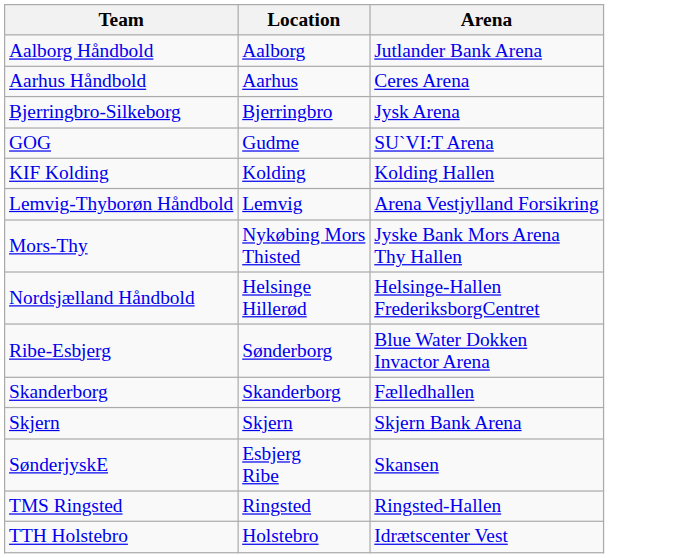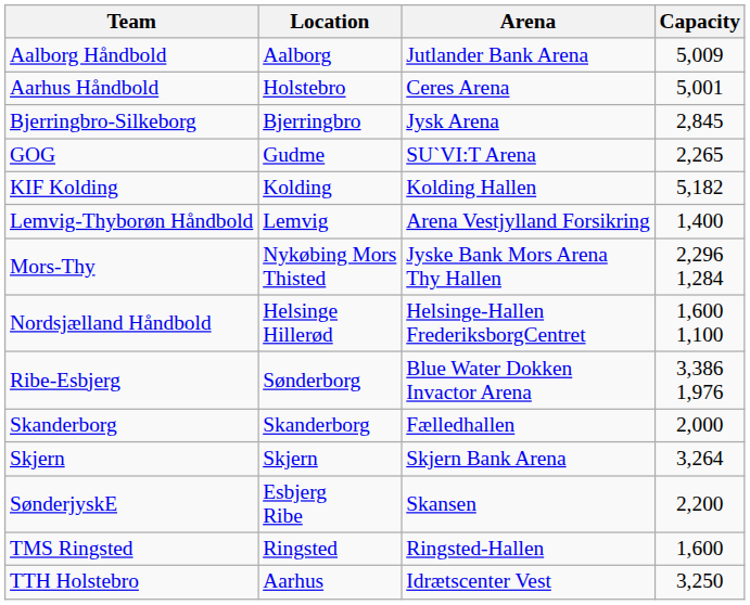 <table class="wikitable sortable" style="text-align: left;">
 <tr>
 <th>Team</th>
 <th>Location</th>
 <th>Arena</th>
+<th>Capacity</th>
 </tr>
 <tr>
 <td><a href='#'>Aalborg Håndbold</a></td>
 <td><a href='#'>Aalborg</a></td>
 <td><a href='#'>Jutlander Bank Arena</a></td>
+<td align="center">5,009</td>
 </tr>
 <tr>
 <td><a href='#'>Aarhus Håndbold</a></td>
-<td><a href='#'>Aarhus</a></td>
+<td><a href='#'>Holstebro</a></td>
 <td><a href='#'>Ceres Arena</a></td>
+<td align="center">5,001</td>
 </tr>
 <tr>
 <td><a href='#'>Bjerringbro-Silkeborg</a></td>
 <td><a href='#'>Bjerringbro</a></td>
 <td><a href='#'>Jysk Arena</a></td>
+<td align="center">2,845</td>
 </tr>
 <tr>
 <td><a href='#'>GOG</a></td>
 <td><a href='#'>Gudme</a></td>
 <td><a href='#'>SU`VI:T Arena</a></td>
+<td align="center">2,265</td>
 </tr>
 <tr>
 <td><a href='#'>KIF Kolding</a></td>
 <td><a href='#'>Kolding</a></td>
 <td><a href='#'>Kolding Hallen</a></td>
+<td align="center">5,182</td>
 </tr>
 <tr>
 <td><a href='#'>Lemvig-Thyborøn Håndbold</a></td>
 <td><a href='#'>Lemvig</a></td>
 <td><a href='#'>Arena Vestjylland Forsikring</a></td>
+<td align="center">1,400</td>
 </tr>
 <tr>
 <td><a href='#'>Mors-Thy</a></td>
 <td><a href='#'>Nykøbing Mors</a><br><a href='#'>Thisted</a></td>
 <td><a href='#'>Jyske Bank Mors Arena</a><br><a href='#'>Thy Hallen</a></td>
+<td align="center">2,296<br>1,284</td>
 </tr>
 <tr>
 <td><a href='#'>Nordsjælland Håndbold</a></td>
 <td><a href='#'>Helsinge</a><br><a href='#'>Hillerød</a></td>
 <td><a href='#'>Helsinge-Hallen</a><br><a href='#'>FrederiksborgCentret</a></td>
+<td align="center">1,600<br>1,100</td>
 </tr>
 <tr>
 <td><a href='#'>Ribe-Esbjerg</a></td>
 <td><a href='#'>Sønderborg</a></td>
 <td><a href='#'>Blue Water Dokken</a><br><a href='#'>Invactor Arena</a></td>
+<td align="center">3,386<br>1,976</td>
 </tr>
 <tr>
 <td><a href='#'>Skanderborg</a></td>
 <td><a href='#'>Skanderborg</a></td>
 <td><a href='#'>Fælledhallen</a></td>
+<td align="center">2,000</td>
 </tr>
 <tr>
 <td><a href='#'>Skjern</a></td>
 <td><a href='#'>Skjern</a></td>
 <td><a href='#'>Skjern Bank Arena</a></td>
+<td align="center">3,264</td>
 </tr>
 <tr>
 <td><a href='#'>SønderjyskE</a></td>
 <td><a href='#'>Esbjerg</a><br><a href='#'>Ribe</a></td>
 <td><a href='#'>Skansen</a></td>
+<td align="center">2,200</td>
 </tr>
 <tr>
 <td><a href='#'>TMS Ringsted</a></td>
 <td><a href='#'>Ringsted</a></td>
 <td><a href='#'>Ringsted-Hallen</a></td>
+<td align="center">1,600</td>
 </tr>
 <tr>
 <td><a href='#'>TTH Holstebro</a></td>
-<td><a href='#'>Holstebro</a></td>
+<td><a href='#'>Aarhus</a></td>
 <td><a href='#'>Idrætscenter Vest</a></td>
+<td align="center">3,250</td>
 </tr>
 </table>
